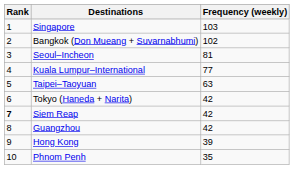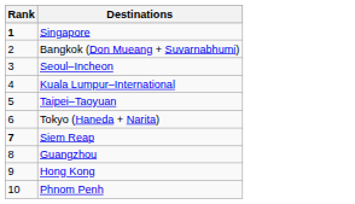 <table class="wikitable sortable" style="font-size:89%; align=center;">
 <tr style="background:darkgrey;">
 <th>Rank</th>
 <th>Destinations</th>
-<th>Frequency (weekly)</th>
 </tr>
 <tr>
-<td>1</td>
+<td><strong>1</strong></td>
 <td> <a href='#'>Singapore</a></td>
-<td>103</td>
 </tr>
 <tr>
 <td>2</td>
 <td> Bangkok (<a href='#'>Don Mueang</a> + <a href='#'>Suvarnabhumi</a>)</td>
-<td>102</td>
 </tr>
 <tr>
 <td>3</td>
 <td> <a href='#'>Seoul–Incheon</a></td>
-<td>81</td>
 </tr>
 <tr>
 <td>4</td>
 <td> <a href='#'>Kuala Lumpur–International</a></td>
-<td>77</td>
 </tr>
 <tr>
 <td>5</td>
 <td> <a href='#'>Taipei–Taoyuan</a></td>
-<td>63</td>
 </tr>
 <tr>
 <td>6</td>
 <td> Tokyo (<a href='#'>Haneda</a> + <a href='#'>Narita</a>)</td>
-<td>42</td>
 </tr>
 <tr>
 <td><strong>7</strong></td>
 <td> <a href='#'>Siem Reap</a></td>
-<td>42</td>
 </tr>
 <tr>
 <td>8</td>
 <td> <a href='#'>Guangzhou</a></td>
-<td>42</td>
 </tr>
 <tr>
 <td>9</td>
 <td> <a href='#'>Hong Kong</a></td>
-<td>39</td>
 </tr>
 <tr>
 <td>10</td>
 <td> <a href='#'>Phnom Penh</a></td>
-<td>35</td>
 </tr>
 </table>
